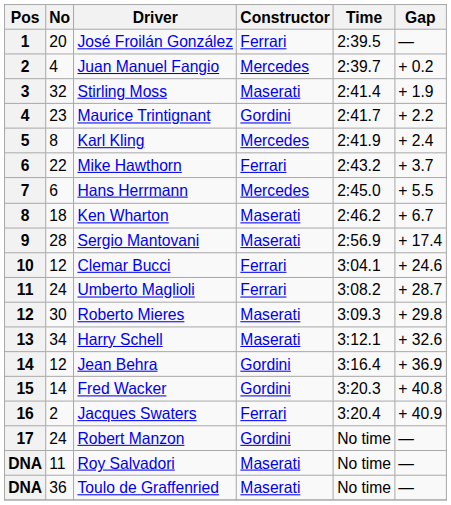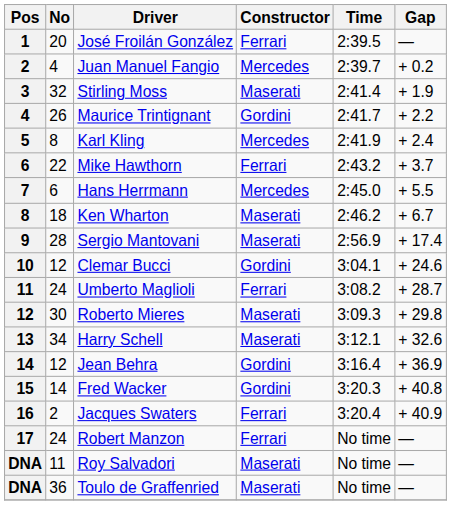 <table class="wikitable sortable" style="font-size: 95%;">
 <tr>
 <th>Pos</th>
 <th>No</th>
 <th>Driver</th>
 <th>Constructor</th>
 <th>Time</th>
 <th>Gap</th>
 </tr>
 <tr>
 <th>1</th>
 <td>20</td>
 <td> <a href='#'>José Froilán González</a></td>
 <td><a href='#'>Ferrari</a></td>
 <td>2:39.5</td>
 <td>—</td>
 </tr>
 <tr>
 <th>2</th>
 <td>4</td>
 <td> <a href='#'>Juan Manuel Fangio</a></td>
 <td><a href='#'>Mercedes</a></td>
 <td>2:39.7</td>
 <td>+ 0.2</td>
 </tr>
 <tr>
 <th>3</th>
 <td>32</td>
 <td> <a href='#'>Stirling Moss</a></td>
 <td><a href='#'>Maserati</a></td>
 <td>2:41.4</td>
 <td>+ 1.9</td>
 </tr>
 <tr>
 <th>4</th>
-<td>23</td>
+<td>26</td>
 <td> <a href='#'>Maurice Trintignant</a></td>
 <td><a href='#'>Gordini</a></td>
 <td>2:41.7</td>
 <td>+ 2.2</td>
 </tr>
 <tr>
 <th>5</th>
 <td>8</td>
 <td> <a href='#'>Karl Kling</a></td>
 <td><a href='#'>Mercedes</a></td>
 <td>2:41.9</td>
 <td>+ 2.4</td>
 </tr>
 <tr>
 <th>6</th>
 <td>22</td>
 <td> <a href='#'>Mike Hawthorn</a></td>
 <td><a href='#'>Ferrari</a></td>
 <td>2:43.2</td>
 <td>+ 3.7</td>
 </tr>
 <tr>
 <th>7</th>
 <td>6</td>
 <td> <a href='#'>Hans Herrmann</a></td>
 <td><a href='#'>Mercedes</a></td>
 <td>2:45.0</td>
 <td>+ 5.5</td>
 </tr>
 <tr>
 <th>8</th>
 <td>18</td>
 <td> <a href='#'>Ken Wharton</a></td>
 <td><a href='#'>Maserati</a></td>
 <td>2:46.2</td>
 <td>+ 6.7</td>
 </tr>
 <tr>
 <th>9</th>
 <td>28</td>
 <td> <a href='#'>Sergio Mantovani</a></td>
 <td><a href='#'>Maserati</a></td>
 <td>2:56.9</td>
 <td>+ 17.4</td>
 </tr>
 <tr>
 <th>10</th>
 <td>12</td>
 <td> <a href='#'>Clemar Bucci</a></td>
-<td><a href='#'>Ferrari</a></td>
+<td><a href='#'>Gordini</a></td>
 <td>3:04.1</td>
 <td>+ 24.6</td>
 </tr>
 <tr>
 <th>11</th>
 <td>24</td>
 <td> <a href='#'>Umberto Maglioli</a></td>
 <td><a href='#'>Ferrari</a></td>
 <td>3:08.2</td>
 <td>+ 28.7</td>
 </tr>
 <tr>
 <th>12</th>
 <td>30</td>
 <td> <a href='#'>Roberto Mieres</a></td>
 <td><a href='#'>Maserati</a></td>
 <td>3:09.3</td>
 <td>+ 29.8</td>
 </tr>
 <tr>
 <th>13</th>
 <td>34</td>
 <td> <a href='#'>Harry Schell</a></td>
 <td><a href='#'>Maserati</a></td>
 <td>3:12.1</td>
 <td>+ 32.6</td>
 </tr>
 <tr>
 <th>14</th>
 <td>12</td>
 <td> <a href='#'>Jean Behra</a></td>
 <td><a href='#'>Gordini</a></td>
 <td>3:16.4</td>
 <td>+ 36.9</td>
 </tr>
 <tr>
 <th>15</th>
 <td>14</td>
 <td> <a href='#'>Fred Wacker</a></td>
 <td><a href='#'>Gordini</a></td>
 <td>3:20.3</td>
 <td>+ 40.8</td>
 </tr>
 <tr>
 <th>16</th>
 <td>2</td>
 <td> <a href='#'>Jacques Swaters</a></td>
 <td><a href='#'>Ferrari</a></td>
 <td>3:20.4</td>
 <td>+ 40.9</td>
 </tr>
 <tr>
 <th>17</th>
 <td>24</td>
 <td> <a href='#'>Robert Manzon</a></td>
-<td><a href='#'>Gordini</a></td>
+<td><a href='#'>Ferrari</a></td>
 <td>No time</td>
 <td>—</td>
 </tr>
 <tr>
 <th>DNA</th>
 <td>11</td>
 <td> <a href='#'>Roy Salvadori</a></td>
 <td><a href='#'>Maserati</a></td>
 <td>No time</td>
 <td>—</td>
 </tr>
 <tr>
 <th>DNA</th>
 <td>36</td>
 <td> <a href='#'>Toulo de Graffenried</a></td>
 <td><a href='#'>Maserati</a></td>
 <td>No time</td>
 <td>—</td>
 </tr>
 <tr>
 </tr>
 </table>
